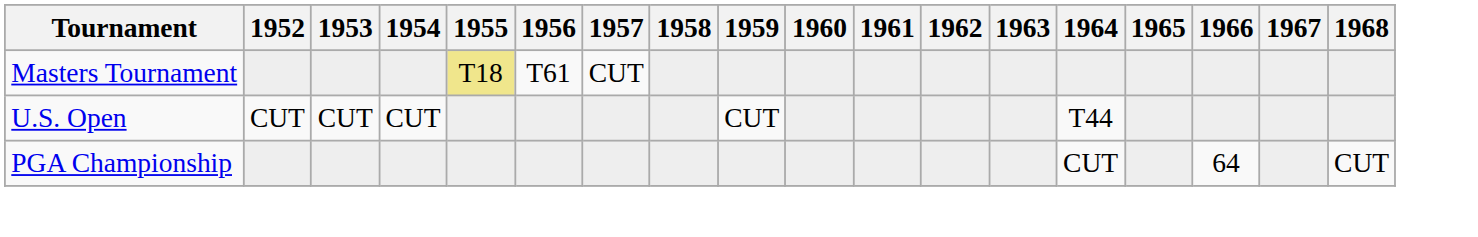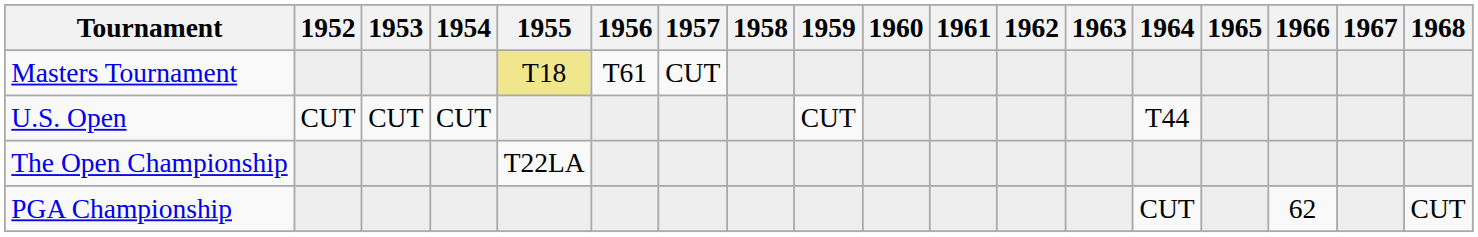 <table class="wikitable" style="font-size:95%;text-align:center;">
 <tr>
 <th>Tournament</th>
 <th>1952</th>
 <th>1953</th>
 <th>1954</th>
 <th>1955</th>
 <th>1956</th>
 <th>1957</th>
 <th>1958</th>
 <th>1959</th>
 <th>1960</th>
 <th>1961</th>
 <th>1962</th>
 <th>1963</th>
 <th>1964</th>
 <th>1965</th>
 <th>1966</th>
 <th>1967</th>
 <th>1968</th>
 </tr>
 <tr>
 <td align=left><a href='#'>Masters Tournament</a></td>
 <td style="background:#eeeeee;"></td>
 <td style="background:#eeeeee;"></td>
 <td style="background:#eeeeee;"></td>
 <td style="background: khaki;">T18</td>
 <td>T61</td>
 <td>CUT</td>
 <td style="background:#eeeeee;"></td>
 <td style="background:#eeeeee;"></td>
 <td style="background:#eeeeee;"></td>
 <td style="background:#eeeeee;"></td>
 <td style="background:#eeeeee;"></td>
 <td style="background:#eeeeee;"></td>
 <td style="background:#eeeeee;"></td>
 <td style="background:#eeeeee;"></td>
 <td style="background:#eeeeee;"></td>
 <td style="background:#eeeeee;"></td>
 <td style="background:#eeeeee;"></td>
 </tr>
 <tr>
 <td align=left><a href='#'>U.S. Open</a></td>
 <td>CUT</td>
 <td>CUT</td>
 <td>CUT</td>
 <td style="background:#eeeeee;"></td>
 <td style="background:#eeeeee;"></td>
 <td style="background:#eeeeee;"></td>
 <td style="background:#eeeeee;"></td>
 <td>CUT</td>
 <td style="background:#eeeeee;"></td>
 <td style="background:#eeeeee;"></td>
 <td style="background:#eeeeee;"></td>
 <td style="background:#eeeeee;"></td>
 <td>T44</td>
 <td style="background:#eeeeee;"></td>
 <td style="background:#eeeeee;"></td>
 <td style="background:#eeeeee;"></td>
 <td style="background:#eeeeee;"></td>
 </tr>
 <tr>
+<td align=left><a href='#'>The Open Championship</a></td>
+<td style="background:#eeeeee;"></td>
+<td style="background:#eeeeee;"></td>
+<td style="background:#eeeeee;"></td>
+<td>T22<span>LA</span></td>
+<td style="background:#eeeeee;"></td>
+<td style="background:#eeeeee;"></td>
+<td style="background:#eeeeee;"></td>
+<td style="background:#eeeeee;"></td>
+<td style="background:#eeeeee;"></td>
+<td style="background:#eeeeee;"></td>
+<td style="background:#eeeeee;"></td>
+<td style="background:#eeeeee;"></td>
+<td style="background:#eeeeee;"></td>
+<td style="background:#eeeeee;"></td>
+<td style="background:#eeeeee;"></td>
+<td style="background:#eeeeee;"></td>
+<td style="background:#eeeeee;"></td>
+</tr>
+<tr>
 <td align=left><a href='#'>PGA Championship</a></td>
 <td style="background:#eeeeee;"></td>
 <td style="background:#eeeeee;"></td>
 <td style="background:#eeeeee;"></td>
 <td style="background:#eeeeee;"></td>
 <td style="background:#eeeeee;"></td>
 <td style="background:#eeeeee;"></td>
 <td style="background:#eeeeee;"></td>
 <td style="background:#eeeeee;"></td>
 <td style="background:#eeeeee;"></td>
 <td style="background:#eeeeee;"></td>
 <td style="background:#eeeeee;"></td>
 <td style="background:#eeeeee;"></td>
 <td>CUT</td>
 <td style="background:#eeeeee;"></td>
-<td>64</td>
+<td>62</td>
 <td style="background:#eeeeee;"></td>
 <td>CUT</td>
 </tr>
 </table>
